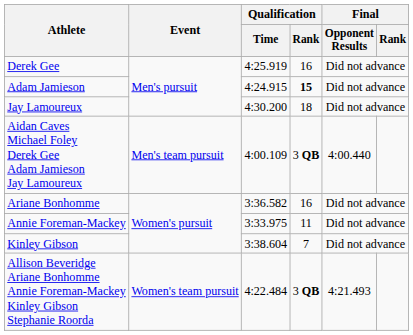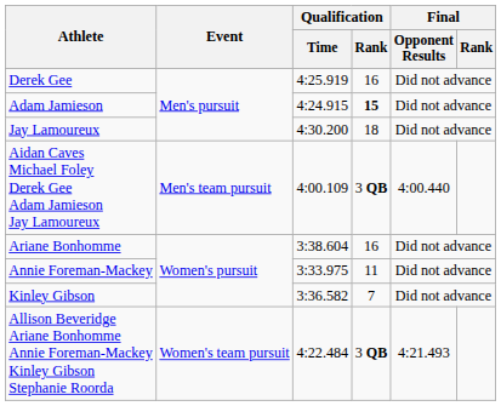 <table class="wikitable" style="font-size:90%;">
 <tr>
 <th rowspan=2>Athlete</th>
 <th rowspan=2>Event</th>
 <th colspan=2>Qualification</th>
 <th colspan=2>Final</th>
 </tr>
 <tr style="font-size:95%">
 <th>Time</th>
 <th>Rank</th>
 <th>Opponent<br>Results</th>
 <th>Rank</th>
 </tr>
 <tr align=center>
 <td align=left><a href='#'>Derek Gee</a></td>
 <td align=left rowspan=3><a href='#'>Men's pursuit</a></td>
 <td>4:25.919</td>
 <td>16</td>
 <td colspan=2>Did not advance</td>
 </tr>
 <tr align=center>
 <td align=left><a href='#'>Adam Jamieson</a></td>
 <td>4:24.915</td>
 <td><strong>15</strong></td>
 <td colspan=2>Did not advance</td>
 </tr>
 <tr align=center>
 <td align=left><a href='#'>Jay Lamoureux</a></td>
 <td>4:30.200</td>
 <td>18</td>
 <td colspan=2>Did not advance</td>
 </tr>
 <tr align=center>
 <td align=left><a href='#'>Aidan Caves</a><br><a href='#'>Michael Foley</a><br><a href='#'>Derek Gee</a><br><a href='#'>Adam Jamieson</a><br><a href='#'>Jay Lamoureux</a></td>
 <td align=left><a href='#'>Men's team pursuit</a></td>
 <td>4:00.109</td>
 <td>3 <strong>QB</strong></td>
 <td>4:00.440</td>
 <td></td>
 </tr>
 <tr align=center>
 <td align=left><a href='#'>Ariane Bonhomme</a></td>
 <td align=left rowspan=3><a href='#'>Women's pursuit</a></td>
-<td>3:36.582</td>
+<td>3:38.604</td>
 <td>16</td>
 <td colspan=2>Did not advance</td>
 </tr>
 <tr align=center>
 <td align=left><a href='#'>Annie Foreman-Mackey</a></td>
 <td>3:33.975</td>
 <td>11</td>
 <td colspan=2>Did not advance</td>
 </tr>
 <tr align=center>
 <td align=left><a href='#'>Kinley Gibson</a></td>
-<td>3:38.604</td>
+<td>3:36.582</td>
 <td>7</td>
 <td colspan=2>Did not advance</td>
 </tr>
 <tr align=center>
 <td align=left><a href='#'>Allison Beveridge</a><br><a href='#'>Ariane Bonhomme</a><br><a href='#'>Annie Foreman-Mackey</a><br><a href='#'>Kinley Gibson</a><br><a href='#'>Stephanie Roorda</a></td>
 <td align=left><a href='#'>Women's team pursuit</a></td>
 <td>4:22.484</td>
 <td>3 <strong>QB</strong></td>
 <td>4:21.493</td>
 <td></td>
 </tr>
 </table>
